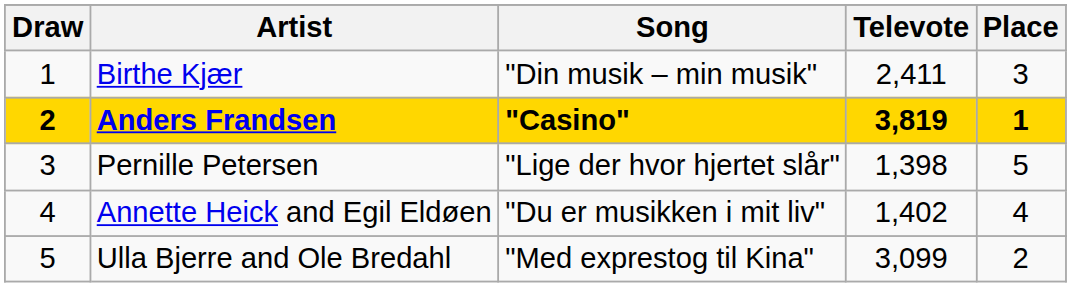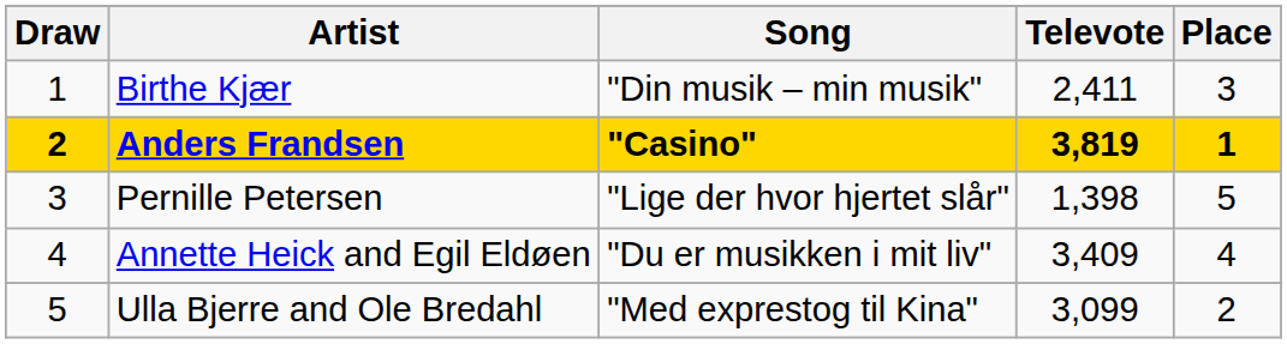 <table class="sortable wikitable" style="margin: 1em auto 1em auto; text-align:center">
 <tr>
 </tr>
 <tr>
 <th>Draw</th>
 <th>Artist</th>
 <th>Song</th>
 <th>Televote</th>
 <th>Place</th>
 </tr>
 <tr>
 <td>1</td>
 <td align="left"><a href='#'>Birthe Kjær</a></td>
 <td align="left">"Din musik – min musik"</td>
 <td>2,411</td>
 <td>3</td>
 </tr>
 <tr style="font-weight:bold; background:gold;">
 <td>2</td>
 <td align="left"><a href='#'>Anders Frandsen</a></td>
 <td align="left">"Casino"</td>
 <td>3,819</td>
 <td>1</td>
 </tr>
 <tr>
 <td>3</td>
 <td align="left">Pernille Petersen</td>
 <td align="left">"Lige der hvor hjertet slår"</td>
 <td>1,398</td>
 <td>5</td>
 </tr>
 <tr>
 <td>4</td>
 <td align="left"><a href='#'>Annette Heick</a> and Egil Eldøen</td>
 <td align="left">"Du er musikken i mit liv"</td>
-<td>1,402</td>
+<td>3,409</td>
 <td>4</td>
 </tr>
 <tr>
 <td>5</td>
 <td align="left">Ulla Bjerre and Ole Bredahl</td>
 <td align="left">"Med exprestog til Kina"</td>
 <td>3,099</td>
 <td>2</td>
 </tr>
 </table>
